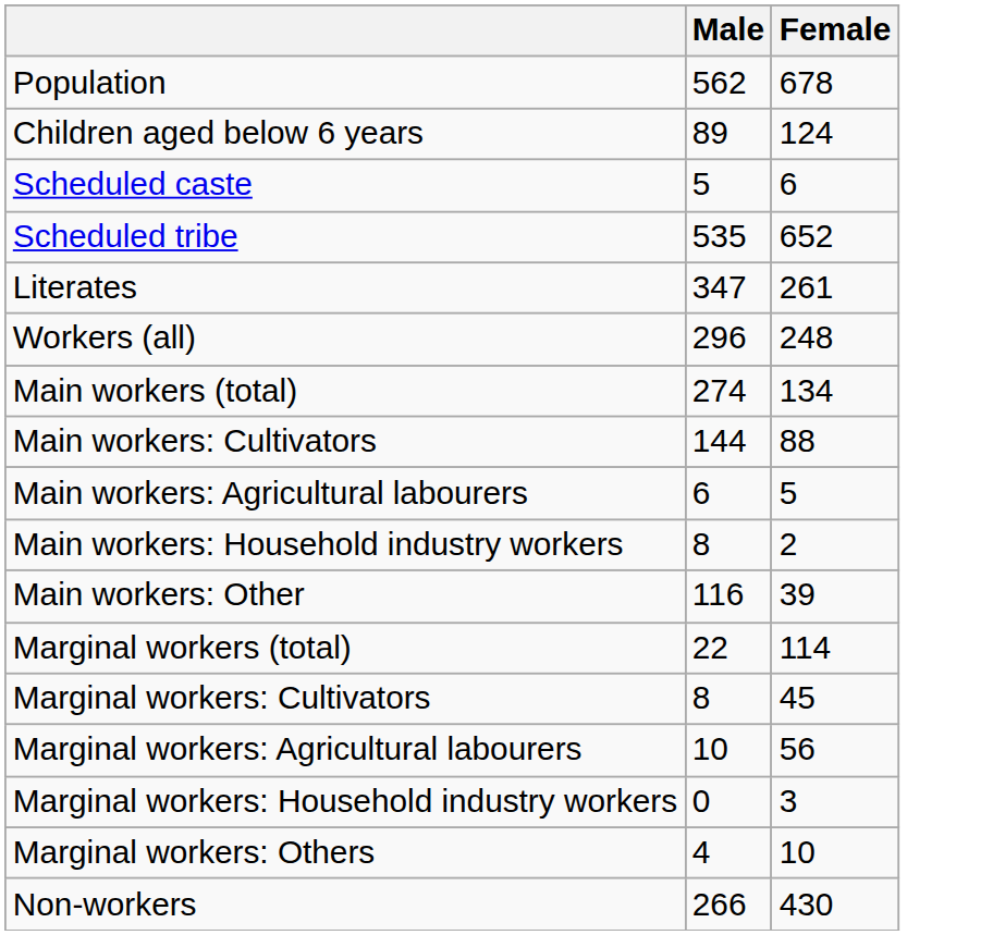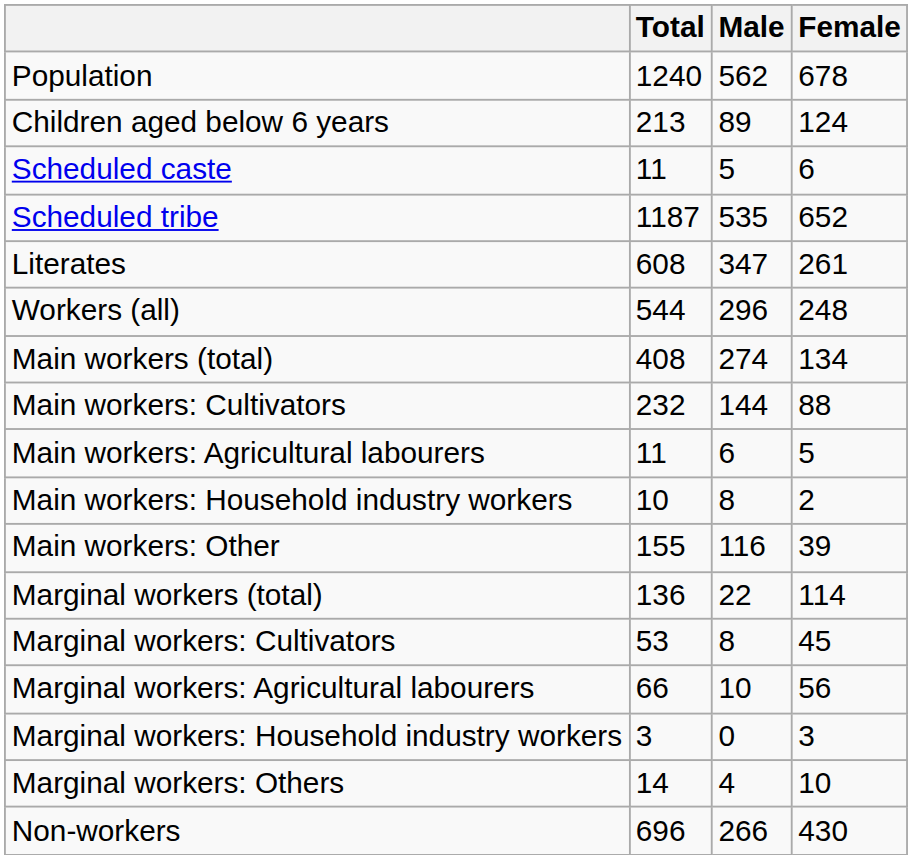 <table class="wikitable sortable">
 <tr>
 <th></th>
+<th>Total</th>
 <th>Male</th>
 <th>Female</th>
 </tr>
 <tr>
 <td>Population</td>
+<td>1240</td>
 <td>562</td>
 <td>678</td>
 </tr>
 <tr>
 <td>Children aged below 6 years</td>
+<td>213</td>
 <td>89</td>
 <td>124</td>
 </tr>
 <tr>
 <td><a href='#'>Scheduled caste</a></td>
+<td>11</td>
 <td>5</td>
 <td>6</td>
 </tr>
 <tr>
 <td><a href='#'>Scheduled tribe</a></td>
+<td>1187</td>
 <td>535</td>
 <td>652</td>
 </tr>
 <tr>
 <td>Literates</td>
+<td>608</td>
 <td>347</td>
 <td>261</td>
 </tr>
 <tr>
 <td>Workers (all)</td>
+<td>544</td>
 <td>296</td>
 <td>248</td>
 </tr>
 <tr>
 <td>Main workers (total)</td>
+<td>408</td>
 <td>274</td>
 <td>134</td>
 </tr>
 <tr>
 <td>Main workers: Cultivators</td>
+<td>232</td>
 <td>144</td>
 <td>88</td>
 </tr>
 <tr>
 <td>Main workers: Agricultural labourers</td>
+<td>11</td>
 <td>6</td>
 <td>5</td>
 </tr>
 <tr>
 <td>Main workers: Household industry workers</td>
+<td>10</td>
 <td>8</td>
 <td>2</td>
 </tr>
 <tr>
 <td>Main workers: Other</td>
+<td>155</td>
 <td>116</td>
 <td>39</td>
 </tr>
 <tr>
 <td>Marginal workers (total)</td>
+<td>136</td>
 <td>22</td>
 <td>114</td>
 </tr>
 <tr>
 <td>Marginal workers: Cultivators</td>
+<td>53</td>
 <td>8</td>
 <td>45</td>
 </tr>
 <tr>
 <td>Marginal workers: Agricultural labourers</td>
+<td>66</td>
 <td>10</td>
 <td>56</td>
 </tr>
 <tr>
 <td>Marginal workers: Household industry workers</td>
+<td>3</td>
 <td>0</td>
 <td>3</td>
 </tr>
 <tr>
 <td>Marginal workers: Others</td>
+<td>14</td>
 <td>4</td>
 <td>10</td>
 </tr>
 <tr>
 <td>Non-workers</td>
+<td>696</td>
 <td>266</td>
 <td>430</td>
 </tr>
 </table>
